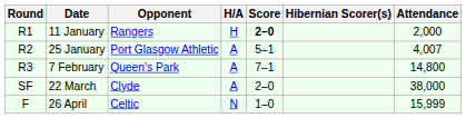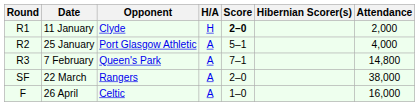 <table class="wikitable" style="text-align:center">
 <tr>
 <th>Round</th>
 <th>Date</th>
 <th>Opponent</th>
 <th>H/A</th>
 <th>Score</th>
 <th>Hibernian Scorer(s)</th>
 <th>Attendance</th>
 </tr>
 <tr bgcolor=#EEFFEE>
 <td>R1</td>
 <td align=left>11 January</td>
-<td align=left><a href='#'>Rangers</a></td>
+<td align=left><a href='#'>Clyde</a></td>
 <td><a href='#'>H</a></td>
 <td><strong>2–0</strong></td>
 <td align=left></td>
 <td>2,000</td>
 </tr>
 <tr bgcolor=#EEFFEE>
 <td>R2</td>
 <td align=left>25 January</td>
 <td align=left><a href='#'>Port Glasgow Athletic</a></td>
 <td><a href='#'>A</a></td>
 <td>5–1</td>
 <td align=left></td>
-<td>4,007</td>
+<td>4,000</td>
 </tr>
 <tr bgcolor=#EEFFEE>
 <td>R3</td>
 <td align=left>7 February</td>
 <td align=left><a href='#'>Queen's Park</a></td>
 <td><a href='#'>A</a></td>
 <td>7–1</td>
 <td align=left></td>
 <td>14,800</td>
 </tr>
 <tr bgcolor=#EEFFEE>
 <td>SF</td>
 <td align=left>22 March</td>
-<td align=left><a href='#'>Clyde</a></td>
+<td align=left><a href='#'>Rangers</a></td>
 <td><a href='#'>A</a></td>
 <td>2–0</td>
 <td align=left></td>
 <td>38,000</td>
 </tr>
 <tr bgcolor=#EEFFEE>
 <td>F</td>
 <td align=left>26 April</td>
 <td align=left><a href='#'>Celtic</a></td>
-<td><a href='#'>N</a></td>
+<td><a href='#'>A</a></td>
 <td>1–0</td>
 <td align=left></td>
-<td>15,999</td>
+<td>16,000</td>
 </tr>
 </table>
